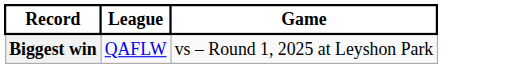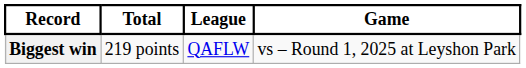 <table class="wikitable" style="text-align:left">
 <tr style="color:#fbbf15; text-align:center; background:#4d2004;">
 <th style="background:#FFFFFF; color:#000000; border:solid #000000 2px">Record</th>
+<th style="background:#FFFFFF; color:#000000; border:solid #000000 2px">Total</th>
 <th style="background:#FFFFFF; color:#000000; border:solid #000000 2px">League</th>
 <th style="background:#FFFFFF; color:#000000; border:solid #000000 2px">Game</th>
 </tr>
 <tr>
 <th style=text-align:left>Biggest win</th>
+<td>219 points</td>
 <td align=center><a href='#'>QAFLW</a></td>
 <td>vs  – Round 1, 2025 at Leyshon Park</td>
 </tr>
 </table>
